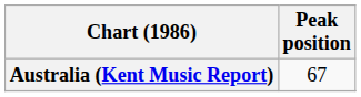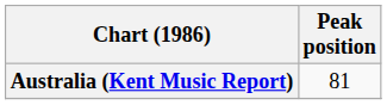 <table class="wikitable sortable plainrowheaders" style="text-align:center;">
 <tr>
 <th>Chart (1986)</th>
 <th>Peak<br>position</th>
 </tr>
 <tr>
 <th scope=row>Australia (<a href='#'>Kent Music Report</a>)</th>
-<td style="text-align:center;">67</td>
+<td style="text-align:center;">81</td>
 </tr>
 <tr>
 </tr>
 <tr>
 </tr>
 <tr>
 </tr>
 <tr>
 </tr>
 <tr>
 </tr>
 <tr>
 </tr>
 <tr>
 </tr>
 </table>
